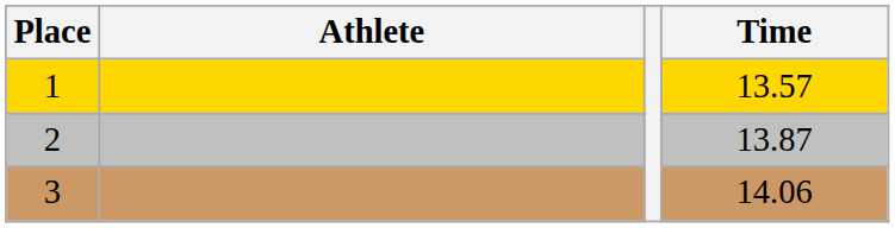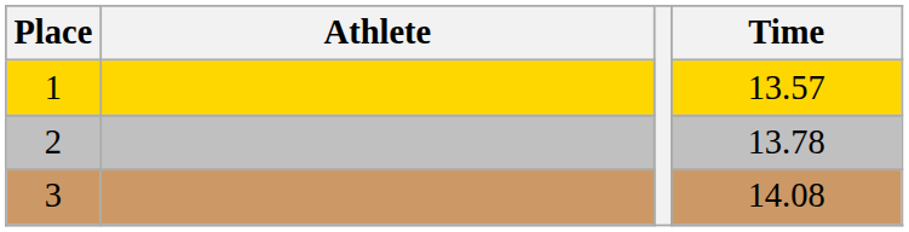 <table class="wikitable" style="text-align:center">
 <tr>
 <th>Place</th>
 <th width=250>Athlete</th>
 <th rowspan=27></th>
 <th width=100>Time</th>
 </tr>
 <tr bgcolor=gold>
 <td>1</td>
 <td align=left></td>
 <td>13.57</td>
 </tr>
 <tr bgcolor=silver>
 <td>2</td>
 <td align=left></td>
-<td>13.87</td>
+<td>13.78</td>
 </tr>
 <tr bgcolor=cc9966>
 <td>3</td>
 <td align=left></td>
-<td>14.06</td>
+<td>14.08</td>
 </tr>
 <tr>
 </tr>
 </table>
